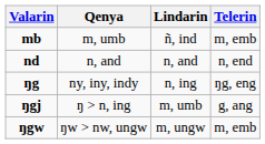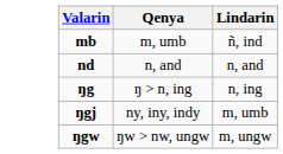 <table class="wikitable" style="text-align: center; float:right;">
 <tr>
 <th><a href='#'>Valarin</a></th>
 <th>Qenya</th>
 <th>Lindarin</th>
-<th><a href='#'>Telerin</a></th>
 </tr>
 <tr>
 <td><strong>mb</strong></td>
 <td>m, umb</td>
 <td>ñ, ind</td>
-<td>m, emb</td>
 </tr>
 <tr>
 <td><strong>nd</strong></td>
 <td>n, and</td>
 <td>n, and</td>
-<td>n, end</td>
 </tr>
 <tr>
 <td><strong>ŋg</strong></td>
-<td>ny, iny, indy</td>
+<td>ŋ > n, ing</td>
 <td>n, ing</td>
-<td>ŋg, eng</td>
 </tr>
 <tr>
 <td><strong>ŋgj</strong></td>
-<td>ŋ > n, ing</td>
+<td>ny, iny, indy</td>
 <td>m, umb</td>
-<td>g, ang</td>
 </tr>
 <tr>
 <td><strong>ŋgw</strong></td>
 <td>ŋw > nw, ungw</td>
 <td>m, ungw</td>
-<td>m, emb</td>
 </tr>
 </table>
